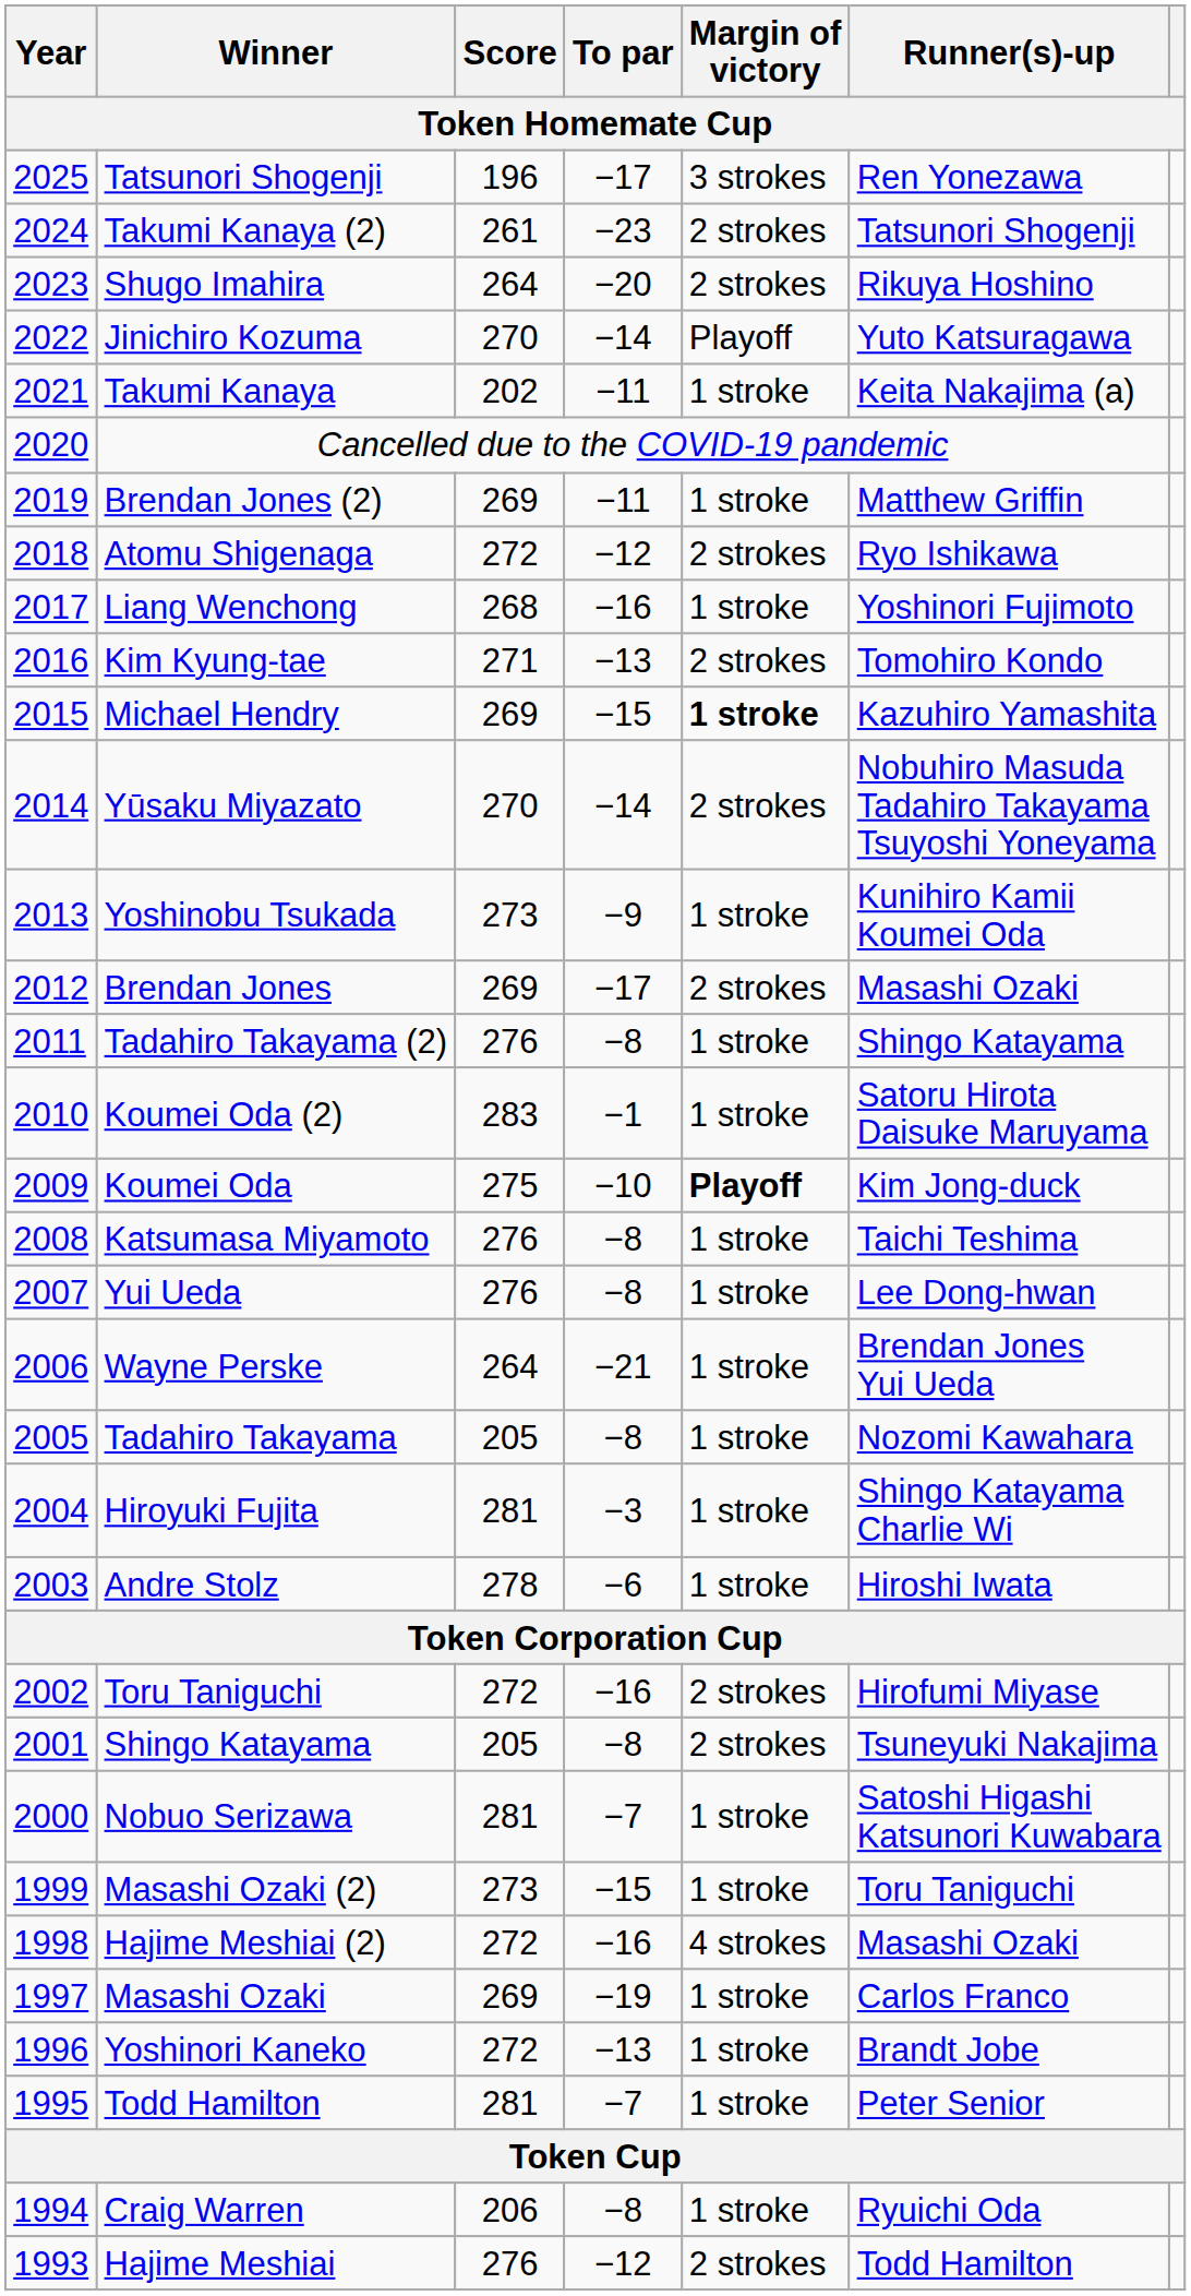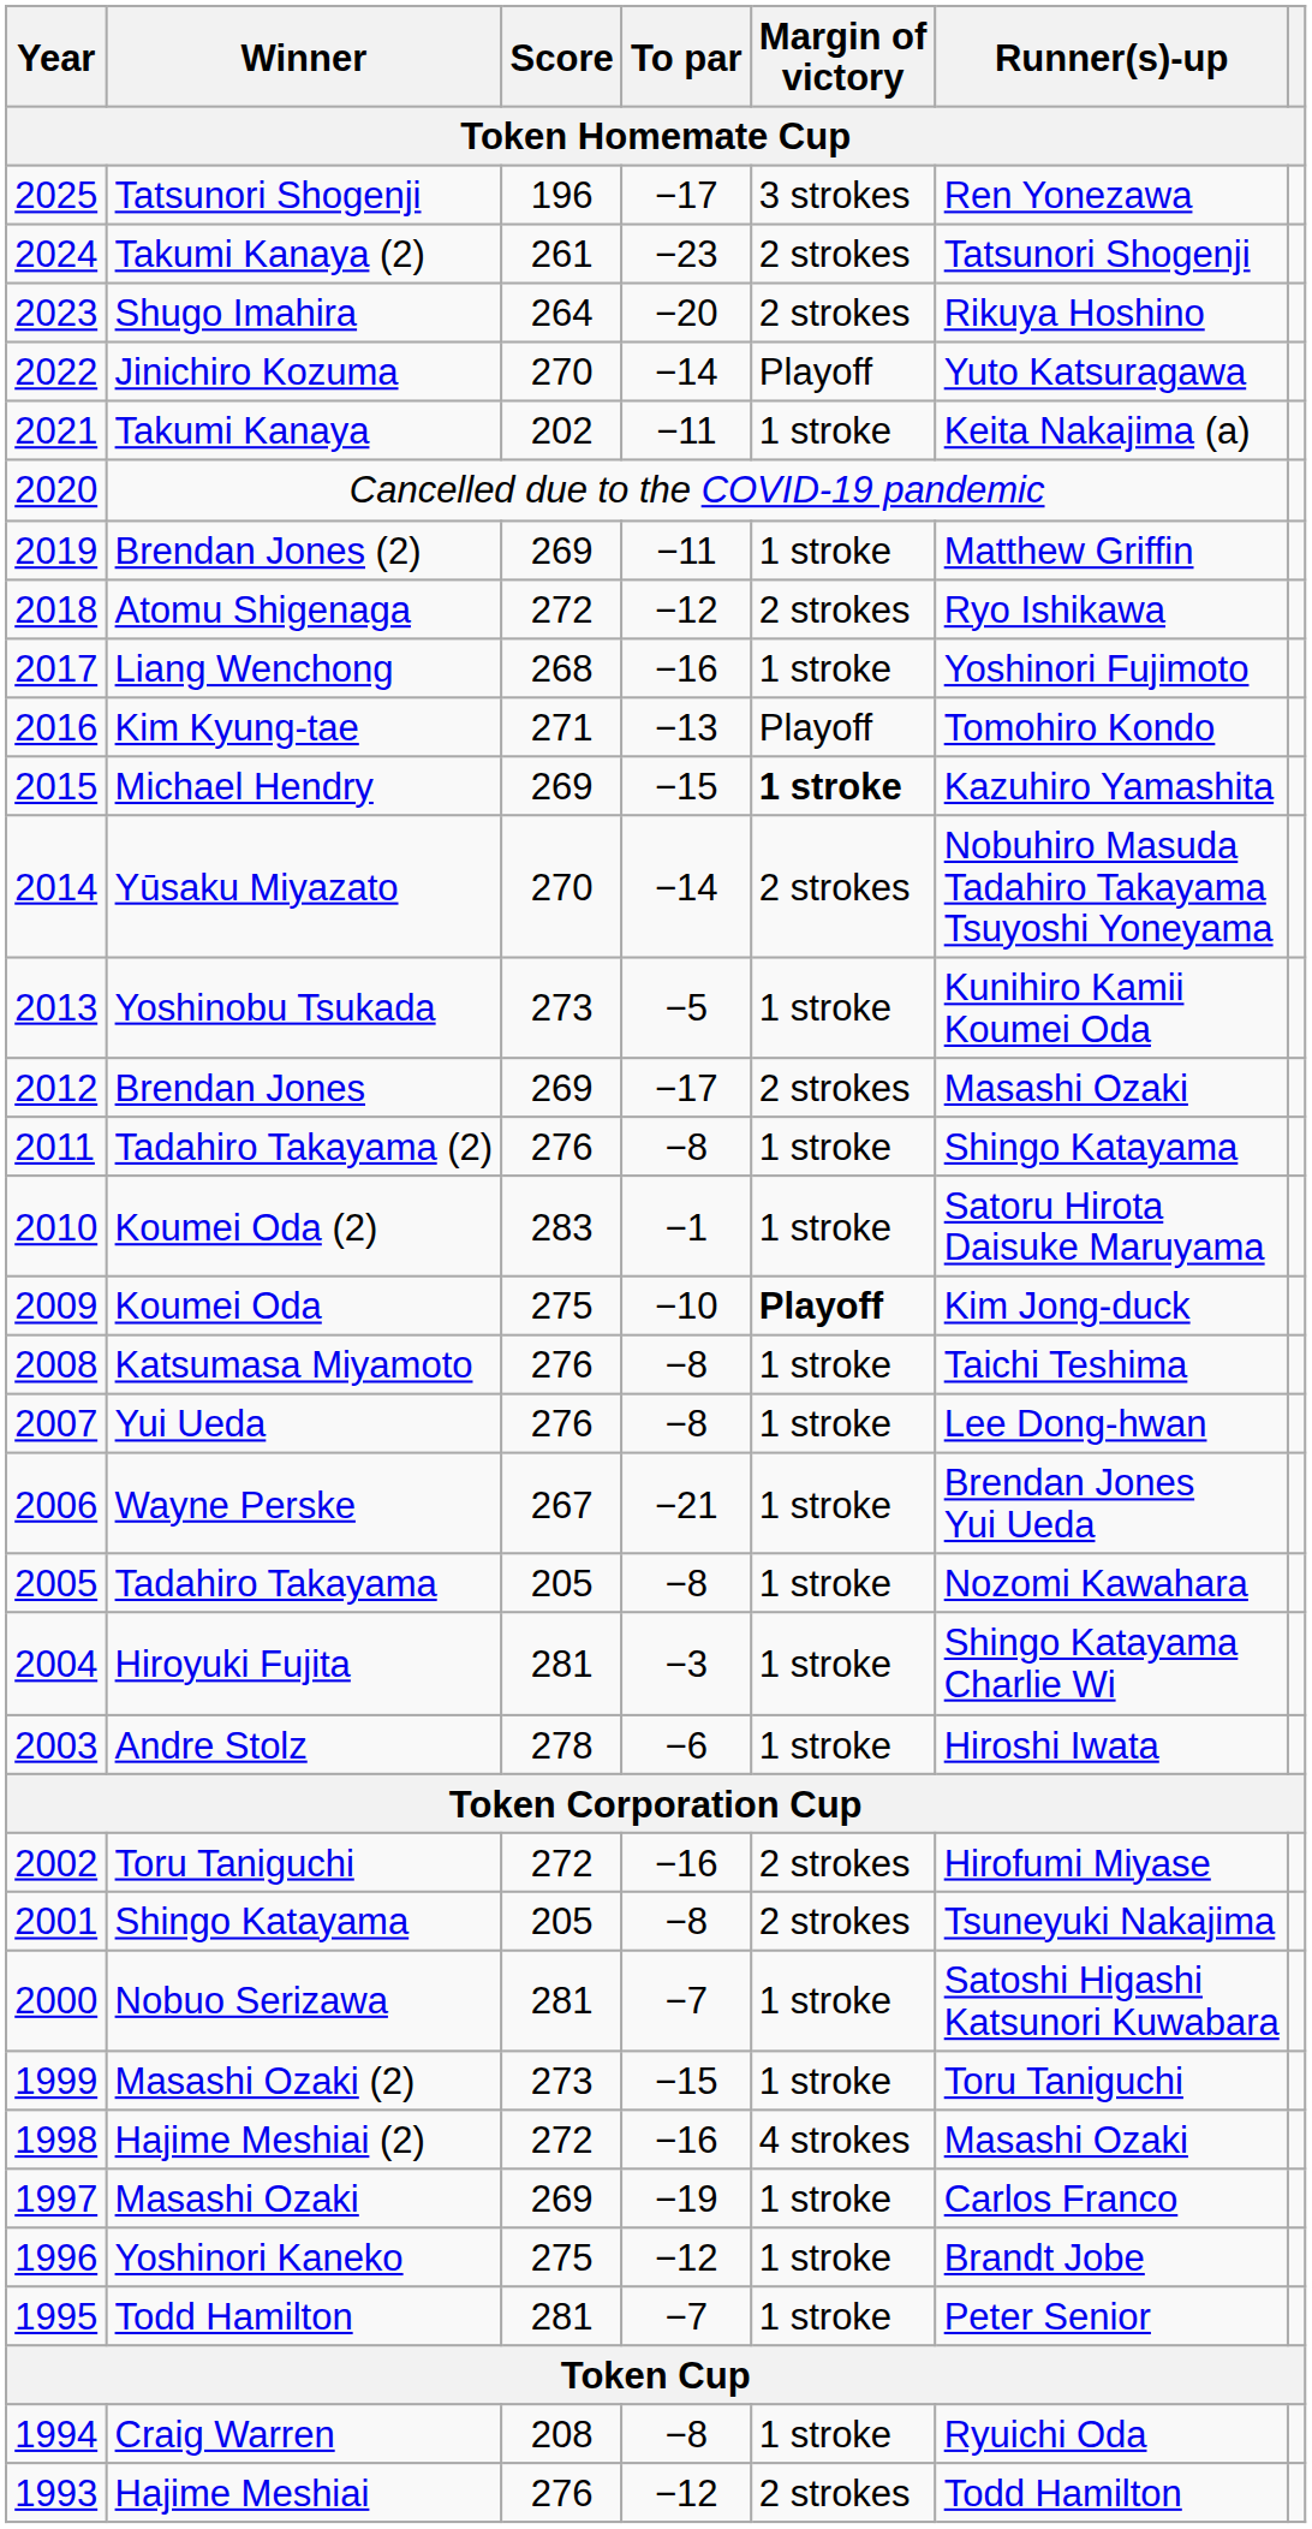 <table class=wikitable style="font-size:95%">
 <tr>
 <th>Year</th>
 <th>Winner</th>
 <th>Score</th>
 <th>To par</th>
 <th>Margin of<br>victory</th>
 <th>Runner(s)-up</th>
 <th></th>
 </tr>
 <tr>
 <th colspan=7>Token Homemate Cup</th>
 </tr>
 <tr>
 <td><a href='#'>2025</a></td>
 <td> <a href='#'>Tatsunori Shogenji</a></td>
 <td align=center>196</td>
 <td align=center>−17</td>
 <td>3 strokes</td>
 <td> <a href='#'>Ren Yonezawa</a></td>
 <td></td>
 </tr>
 <tr>
 <td><a href='#'>2024</a></td>
 <td> <a href='#'>Takumi Kanaya</a> (2)</td>
 <td align=center>261</td>
 <td align=center>−23</td>
 <td>2 strokes</td>
 <td> <a href='#'>Tatsunori Shogenji</a></td>
 <td></td>
 </tr>
 <tr>
 <td><a href='#'>2023</a></td>
 <td> <a href='#'>Shugo Imahira</a></td>
 <td align=center>264</td>
 <td align=center>−20</td>
 <td>2 strokes</td>
 <td> <a href='#'>Rikuya Hoshino</a></td>
 <td></td>
 </tr>
 <tr>
 <td><a href='#'>2022</a></td>
 <td> <a href='#'>Jinichiro Kozuma</a></td>
 <td align=center>270</td>
 <td align=center>−14</td>
 <td>Playoff</td>
 <td> <a href='#'>Yuto Katsuragawa</a></td>
 <td></td>
 </tr>
 <tr>
 <td><a href='#'>2021</a></td>
 <td> <a href='#'>Takumi Kanaya</a></td>
 <td align=center>202</td>
 <td align=center>−11</td>
 <td>1 stroke</td>
 <td> <a href='#'>Keita Nakajima</a> (a)</td>
 <td></td>
 </tr>
 <tr>
 <td><a href='#'>2020</a></td>
 <td colspan="5" align=center><em>Cancelled due to the <a href='#'>COVID-19 pandemic</a></em></td>
 <td></td>
 </tr>
 <tr>
 <td><a href='#'>2019</a></td>
 <td> <a href='#'>Brendan Jones</a> (2)</td>
 <td align=center>269</td>
 <td align=center>−11</td>
 <td>1 stroke</td>
 <td> <a href='#'>Matthew Griffin</a></td>
 <td></td>
 </tr>
 <tr>
 <td><a href='#'>2018</a></td>
 <td> <a href='#'>Atomu Shigenaga</a></td>
 <td align=center>272</td>
 <td align=center>−12</td>
 <td>2 strokes</td>
 <td> <a href='#'>Ryo Ishikawa</a></td>
 <td></td>
 </tr>
 <tr>
 <td><a href='#'>2017</a></td>
 <td> <a href='#'>Liang Wenchong</a></td>
 <td align=center>268</td>
 <td align=center>−16</td>
 <td>1 stroke</td>
 <td> <a href='#'>Yoshinori Fujimoto</a></td>
 <td></td>
 </tr>
 <tr>
 <td><a href='#'>2016</a></td>
 <td> <a href='#'>Kim Kyung-tae</a></td>
 <td align=center>271</td>
 <td align=center>−13</td>
-<td>2 strokes</td>
+<td>Playoff</td>
 <td> <a href='#'>Tomohiro Kondo</a></td>
 <td></td>
 </tr>
 <tr>
 <td><a href='#'>2015</a></td>
 <td> <a href='#'>Michael Hendry</a></td>
 <td align=center>269</td>
 <td align=center>−15</td>
 <td><strong>1 stroke</strong></td>
 <td> <a href='#'>Kazuhiro Yamashita</a></td>
 <td></td>
 </tr>
 <tr>
 <td><a href='#'>2014</a></td>
 <td> <a href='#'>Yūsaku Miyazato</a></td>
 <td align=center>270</td>
 <td align=center>−14</td>
 <td>2 strokes</td>
 <td> <a href='#'>Nobuhiro Masuda</a><br> <a href='#'>Tadahiro Takayama</a><br> <a href='#'>Tsuyoshi Yoneyama</a></td>
 <td></td>
 </tr>
 <tr>
 <td><a href='#'>2013</a></td>
 <td> <a href='#'>Yoshinobu Tsukada</a></td>
 <td align=center>273</td>
-<td align=center>−9</td>
+<td align=center>−5</td>
 <td>1 stroke</td>
 <td> <a href='#'>Kunihiro Kamii</a><br> <a href='#'>Koumei Oda</a></td>
 <td></td>
 </tr>
 <tr>
 <td><a href='#'>2012</a></td>
 <td> <a href='#'>Brendan Jones</a></td>
 <td align=center>269</td>
 <td align=center>−17</td>
 <td>2 strokes</td>
 <td> <a href='#'>Masashi Ozaki</a></td>
 <td></td>
 </tr>
 <tr>
 <td><a href='#'>2011</a></td>
 <td> <a href='#'>Tadahiro Takayama</a> (2)</td>
 <td align=center>276</td>
 <td align=center>−8</td>
 <td>1 stroke</td>
 <td> <a href='#'>Shingo Katayama</a></td>
 <td></td>
 </tr>
 <tr>
 <td><a href='#'>2010</a></td>
 <td> <a href='#'>Koumei Oda</a> (2)</td>
 <td align=center>283</td>
 <td align=center>−1</td>
 <td>1 stroke</td>
 <td> <a href='#'>Satoru Hirota</a><br> <a href='#'>Daisuke Maruyama</a></td>
 <td></td>
 </tr>
 <tr>
 <td><a href='#'>2009</a></td>
 <td> <a href='#'>Koumei Oda</a></td>
 <td align=center>275</td>
 <td align=center>−10</td>
 <td><strong>Playoff</strong></td>
 <td> <a href='#'>Kim Jong-duck</a></td>
 <td></td>
 </tr>
 <tr>
 <td><a href='#'>2008</a></td>
 <td> <a href='#'>Katsumasa Miyamoto</a></td>
 <td align=center>276</td>
 <td align=center>−8</td>
 <td>1 stroke</td>
 <td> <a href='#'>Taichi Teshima</a></td>
 <td></td>
 </tr>
 <tr>
 <td><a href='#'>2007</a></td>
 <td> <a href='#'>Yui Ueda</a></td>
 <td align=center>276</td>
 <td align=center>−8</td>
 <td>1 stroke</td>
 <td> <a href='#'>Lee Dong-hwan</a></td>
 <td></td>
 </tr>
 <tr>
 <td><a href='#'>2006</a></td>
 <td> <a href='#'>Wayne Perske</a></td>
-<td align=center>264</td>
+<td align=center>267</td>
 <td align=center>−21</td>
 <td>1 stroke</td>
 <td> <a href='#'>Brendan Jones</a><br> <a href='#'>Yui Ueda</a></td>
 <td></td>
 </tr>
 <tr>
 <td><a href='#'>2005</a></td>
 <td> <a href='#'>Tadahiro Takayama</a></td>
 <td align=center>205</td>
 <td align=center>−8</td>
 <td>1 stroke</td>
 <td> <a href='#'>Nozomi Kawahara</a></td>
 <td></td>
 </tr>
 <tr>
 <td><a href='#'>2004</a></td>
 <td> <a href='#'>Hiroyuki Fujita</a></td>
 <td align=center>281</td>
 <td align=center>−3</td>
 <td>1 stroke</td>
 <td> <a href='#'>Shingo Katayama</a><br> <a href='#'>Charlie Wi</a></td>
 <td></td>
 </tr>
 <tr>
 <td><a href='#'>2003</a></td>
 <td> <a href='#'>Andre Stolz</a></td>
 <td align=center>278</td>
 <td align=center>−6</td>
 <td>1 stroke</td>
 <td> <a href='#'>Hiroshi Iwata</a></td>
 <td></td>
 </tr>
 <tr>
 <th colspan=7>Token Corporation Cup</th>
 </tr>
 <tr>
 <td><a href='#'>2002</a></td>
 <td> <a href='#'>Toru Taniguchi</a></td>
 <td align=center>272</td>
 <td align=center>−16</td>
 <td>2 strokes</td>
 <td> <a href='#'>Hirofumi Miyase</a></td>
 <td></td>
 </tr>
 <tr>
 <td><a href='#'>2001</a></td>
 <td> <a href='#'>Shingo Katayama</a></td>
 <td align=center>205</td>
 <td align=center>−8</td>
 <td>2 strokes</td>
 <td> <a href='#'>Tsuneyuki Nakajima</a></td>
 <td></td>
 </tr>
 <tr>
 <td><a href='#'>2000</a></td>
 <td> <a href='#'>Nobuo Serizawa</a></td>
 <td align=center>281</td>
 <td align=center>−7</td>
 <td>1 stroke</td>
 <td> <a href='#'>Satoshi Higashi</a><br> <a href='#'>Katsunori Kuwabara</a></td>
 <td></td>
 </tr>
 <tr>
 <td><a href='#'>1999</a></td>
 <td> <a href='#'>Masashi Ozaki</a> (2)</td>
 <td align=center>273</td>
 <td align=center>−15</td>
 <td>1 stroke</td>
 <td> <a href='#'>Toru Taniguchi</a></td>
 <td></td>
 </tr>
 <tr>
 <td><a href='#'>1998</a></td>
 <td> <a href='#'>Hajime Meshiai</a> (2)</td>
 <td align=center>272</td>
 <td align=center>−16</td>
 <td>4 strokes</td>
 <td> <a href='#'>Masashi Ozaki</a></td>
 <td></td>
 </tr>
 <tr>
 <td><a href='#'>1997</a></td>
 <td> <a href='#'>Masashi Ozaki</a></td>
 <td align=center>269</td>
 <td align=center>−19</td>
 <td>1 stroke</td>
 <td> <a href='#'>Carlos Franco</a></td>
 <td></td>
 </tr>
 <tr>
 <td><a href='#'>1996</a></td>
 <td> <a href='#'>Yoshinori Kaneko</a></td>
-<td align=center>272</td>
-<td align=center>−13</td>
+<td align=center>275</td>
+<td align=center>−12</td>
 <td>1 stroke</td>
 <td> <a href='#'>Brandt Jobe</a></td>
 <td></td>
 </tr>
 <tr>
 <td><a href='#'>1995</a></td>
 <td> <a href='#'>Todd Hamilton</a></td>
 <td align=center>281</td>
 <td align=center>−7</td>
 <td>1 stroke</td>
 <td> <a href='#'>Peter Senior</a></td>
 <td></td>
 </tr>
 <tr>
 <th colspan=7>Token Cup</th>
 </tr>
 <tr>
 <td><a href='#'>1994</a></td>
 <td> <a href='#'>Craig Warren</a></td>
-<td align=center>206</td>
+<td align=center>208</td>
 <td align=center>−8</td>
 <td>1 stroke</td>
 <td> <a href='#'>Ryuichi Oda</a></td>
 <td></td>
 </tr>
 <tr>
 <td><a href='#'>1993</a></td>
 <td> <a href='#'>Hajime Meshiai</a></td>
 <td align=center>276</td>
 <td align=center>−12</td>
 <td>2 strokes</td>
 <td> <a href='#'>Todd Hamilton</a></td>
 <td></td>
 </tr>
 </table>
